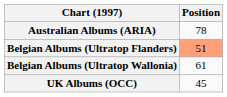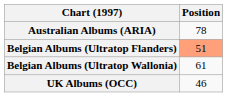 <table class="wikitable plainrowheaders sortable" style="text-align:center;">
 <tr>
 <th scope="col">Chart (1997)</th>
 <th scope="col">Position</th>
 </tr>
 <tr>
 <th scope="row">Australian Albums (ARIA)</th>
 <td>78</td>
 </tr>
 <tr>
 <th scope="row">Belgian Albums (Ultratop Flanders)</th>
 <td style="background: lightsalmon;">51</td>
 </tr>
 <tr>
 <th scope="row">Belgian Albums (Ultratop Wallonia)</th>
 <td>61</td>
 </tr>
 <tr>
 <th scope="row">UK Albums (OCC)</th>
-<td>45</td>
+<td>46</td>
 </tr>
 </table>
